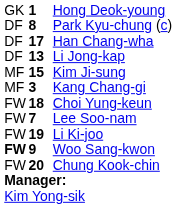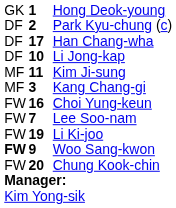 <table cellspacing="0" cellpadding="0" style="font-size:90%; margin:auto;">
 <tr>
 <th width="25"></th>
 <th width="25"></th>
 </tr>
 <tr>
 <td>GK</td>
 <td><strong>1</strong></td>
 <td><a href='#'>Hong Deok-young</a></td>
 </tr>
 <tr>
 <td>DF</td>
-<td><strong>8</strong></td>
+<td><strong>2</strong></td>
 <td><a href='#'>Park Kyu-chung</a> (<a href='#'>c</a>)</td>
 </tr>
 <tr>
 <td>DF</td>
 <td><strong>17</strong></td>
 <td><a href='#'>Han Chang-wha</a></td>
 </tr>
 <tr>
 <td>DF</td>
-<td><strong>13</strong></td>
+<td><strong>10</strong></td>
 <td><a href='#'>Li Jong-kap</a></td>
 </tr>
 <tr>
 <td>MF</td>
-<td><strong>15</strong></td>
+<td><strong>11</strong></td>
 <td><a href='#'>Kim Ji-sung</a></td>
 </tr>
 <tr>
 <td>MF</td>
 <td><strong>3</strong></td>
 <td><a href='#'>Kang Chang-gi</a></td>
 </tr>
 <tr>
 <td>FW</td>
-<td><strong>18</strong></td>
+<td><strong>16</strong></td>
 <td><a href='#'>Choi Yung-keun</a></td>
 </tr>
 <tr>
 <td>FW</td>
 <td><strong>7</strong></td>
 <td><a href='#'>Lee Soo-nam</a></td>
 </tr>
 <tr>
 <td>FW</td>
 <td><strong>19</strong></td>
 <td><a href='#'>Li Ki-joo</a></td>
 </tr>
 <tr>
 <td><strong>FW</strong></td>
 <td><strong>9</strong></td>
 <td><a href='#'>Woo Sang-kwon</a></td>
 </tr>
 <tr>
 <td>FW</td>
 <td><strong>20</strong></td>
 <td><a href='#'>Chung Kook-chin</a></td>
 </tr>
 <tr>
 <td colspan=3><strong>Manager:</strong></td>
 </tr>
 <tr>
 <td colspan=4> <a href='#'>Kim Yong-sik</a></td>
 </tr>
 </table>
